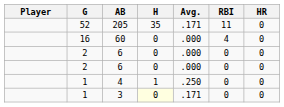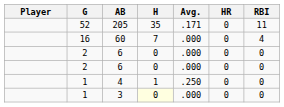 <table class="wikitable sortable">
 <tr>
 <th bgcolor="#DDDDFF" width="16%">Player</th>
 <th bgcolor="#DDDDFF" width="9%">G</th>
 <th bgcolor="#DDDDFF" width="9%">AB</th>
 <th bgcolor="#DDDDFF" width="9%">H</th>
 <th bgcolor="#DDDDFF" width="9%">Avg.</th>
+<th bgcolor="#DDDDFF" width="9%">HR</th>
 <th bgcolor="#DDDDFF" width="9%">RBI</th>
-<th bgcolor="#DDDDFF" width="9%">HR</th>
 </tr>
 <tr align="center">
 <td></td>
 <td>52</td>
 <td>205</td>
 <td>35</td>
 <td>.171</td>
+<td>0</td>
 <td>11</td>
-<td>0</td>
 </tr>
 <tr align="center">
 <td></td>
 <td>16</td>
 <td>60</td>
+<td>7</td>
+<td>.000</td>
 <td>0</td>
-<td>.000</td>
 <td>4</td>
-<td>0</td>
 </tr>
 <tr align="center">
 <td></td>
 <td>2</td>
 <td>6</td>
 <td>0</td>
 <td>.000</td>
 <td>0</td>
 <td>0</td>
 </tr>
 <tr align="center">
 <td></td>
 <td>2</td>
 <td>6</td>
 <td>0</td>
 <td>.000</td>
 <td>0</td>
 <td>0</td>
 </tr>
 <tr align="center">
 <td></td>
 <td>1</td>
 <td>4</td>
 <td>1</td>
 <td>.250</td>
 <td>0</td>
 <td>0</td>
 </tr>
 <tr align="center">
 <td></td>
 <td>1</td>
 <td>3</td>
 <td style="background: lightyellow;">0</td>
-<td>.171</td>
+<td>.000</td>
 <td>0</td>
 <td>0</td>
 </tr>
 </table>
